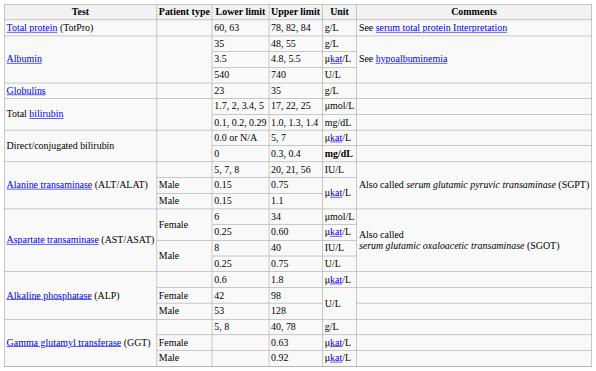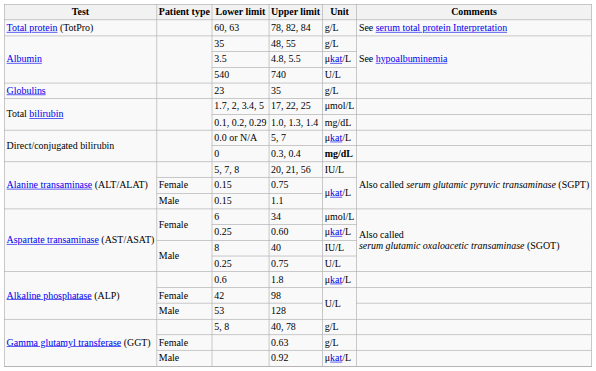 <table class="wikitable">
 <tr>
 <th>Test</th>
 <th>Patient type</th>
 <th>Lower limit</th>
 <th>Upper limit</th>
 <th>Unit</th>
 <th>Comments</th>
 </tr>
 <tr>
 <td><a href='#'>Total protein</a> (TotPro)</td>
 <td></td>
 <td>60, 63</td>
 <td>78, 82, 84</td>
 <td>g/L</td>
 <td>See <a href='#'>serum total protein Interpretation</a></td>
 </tr>
 <tr>
 <td rowspan=3><a href='#'>Albumin</a></td>
 <td rowspan=3></td>
 <td>35</td>
 <td>48, 55</td>
 <td>g/L</td>
 <td rowspan=3>See <a href='#'>hypoalbuminemia</a></td>
 </tr>
 <tr>
 <td>3.5</td>
 <td>4.8, 5.5</td>
 <td>μ<a href='#'>kat</a>/L</td>
 </tr>
 <tr>
 <td>540</td>
 <td>740</td>
 <td>U/L</td>
 </tr>
 <tr>
 <td><a href='#'>Globulins</a></td>
 <td></td>
 <td>23</td>
 <td>35</td>
 <td>g/L</td>
 <td></td>
 </tr>
 <tr>
 <td rowspan=2> Total <a href='#'>bilirubin</a></td>
 <td rowspan=2></td>
 <td>1.7, 2, 3.4, 5</td>
 <td>17, 22, 25</td>
 <td>μmol/L</td>
 <td></td>
 </tr>
 <tr>
 <td>0.1, 0.2, 0.29</td>
 <td>1.0, 1.3, 1.4</td>
 <td>mg/dL</td>
 <td></td>
 </tr>
 <tr>
 <td rowspan=2>Direct/conjugated bilirubin</td>
 <td rowspan=2></td>
 <td>0.0 or N/A</td>
 <td>5, 7</td>
 <td>μ<a href='#'>kat</a>/L</td>
 <td></td>
 </tr>
 <tr>
 <td>0</td>
 <td>0.3, 0.4</td>
 <td><strong>mg/dL</strong></td>
 <td></td>
 </tr>
 <tr>
 <td rowspan=3><a href='#'>Alanine transaminase</a> (ALT/ALAT)</td>
 <td></td>
 <td>5, 7, 8</td>
 <td>20, 21, 56</td>
 <td>IU/L</td>
 <td rowspan=3>Also called <em>serum glutamic pyruvic transaminase</em> (SGPT)</td>
 </tr>
 <tr>
-<td>Male</td>
+<td>Female</td>
 <td>0.15</td>
 <td>0.75</td>
 <td rowspan=2>μ<a href='#'>kat</a>/L</td>
 </tr>
 <tr>
 <td>Male</td>
 <td>0.15</td>
 <td>1.1</td>
 </tr>
 <tr>
 <td rowspan=4><a href='#'>Aspartate transaminase</a> (AST/ASAT)</td>
 <td rowspan=2>Female</td>
 <td>6</td>
 <td>34</td>
 <td>μmol/L</td>
 <td rowspan=4>Also called <br> <em>serum glutamic oxaloacetic transaminase</em> (SGOT)</td>
 </tr>
 <tr>
 <td>0.25</td>
 <td>0.60</td>
 <td>μ<a href='#'>kat</a>/L</td>
 </tr>
 <tr>
 <td rowspan=2>Male</td>
 <td>8</td>
 <td>40</td>
 <td>IU/L</td>
 </tr>
 <tr>
 <td>0.25</td>
 <td>0.75</td>
 <td>U/L</td>
 </tr>
 <tr>
 <td rowspan=3><a href='#'>Alkaline phosphatase</a> (ALP)</td>
 <td></td>
 <td>0.6</td>
 <td>1.8</td>
 <td>μ<a href='#'>kat</a>/L</td>
 <td></td>
 </tr>
 <tr>
 <td>Female</td>
 <td>42</td>
 <td>98</td>
 <td rowspan=2>U/L</td>
 <td></td>
 </tr>
 <tr>
 <td>Male</td>
 <td>53</td>
 <td>128</td>
 <td></td>
 </tr>
 <tr>
 <td rowspan=3><a href='#'>Gamma glutamyl transferase</a> (GGT)</td>
 <td></td>
 <td>5, 8</td>
 <td>40, 78</td>
 <td>g/L</td>
 <td></td>
 </tr>
 <tr>
 <td>Female</td>
 <td></td>
 <td>0.63</td>
-<td>μ<a href='#'>kat</a>/L</td>
+<td>g/L</td>
 <td></td>
 </tr>
 <tr>
 <td>Male</td>
 <td></td>
 <td>0.92</td>
 <td>μ<a href='#'>kat</a>/L</td>
 <td></td>
 </tr>
 <tr>
 </tr>
 </table>
